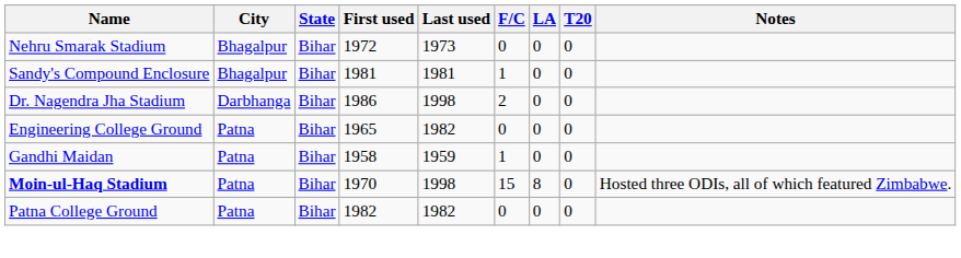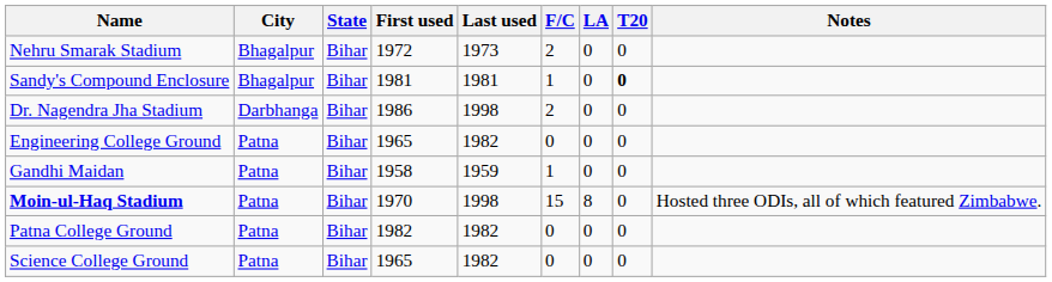 <table class="wikitable sortable collapsible static-row-numbers" style="font-size: 90%">
 <tr>
 <th>Name</th>
 <th>City</th>
 <th><a href='#'>State</a></th>
 <th>First used</th>
 <th>Last used</th>
 <th><a href='#'>F/C</a></th>
 <th><a href='#'>LA</a></th>
 <th><a href='#'>T20</a></th>
 <th>Notes</th>
 </tr>
 <tr>
 <td><a href='#'>Nehru Smarak Stadium</a></td>
 <td><a href='#'>Bhagalpur</a></td>
 <td><a href='#'>Bihar</a></td>
 <td>1972</td>
 <td>1973</td>
-<td>0</td>
+<td>2</td>
 <td>0</td>
 <td>0</td>
 <td></td>
 </tr>
 <tr>
 <td><a href='#'>Sandy's Compound Enclosure</a></td>
 <td><a href='#'>Bhagalpur</a></td>
 <td><a href='#'>Bihar</a></td>
 <td>1981</td>
 <td>1981</td>
 <td>1</td>
 <td>0</td>
-<td>0</td>
+<td><strong>0</strong></td>
 <td></td>
 </tr>
 <tr>
 <td><a href='#'>Dr. Nagendra Jha Stadium</a></td>
 <td><a href='#'>Darbhanga</a></td>
 <td><a href='#'>Bihar</a></td>
 <td>1986</td>
 <td>1998</td>
 <td>2</td>
 <td>0</td>
 <td>0</td>
 <td></td>
 </tr>
 <tr>
 <td><a href='#'>Engineering College Ground</a></td>
 <td><a href='#'>Patna</a></td>
 <td><a href='#'>Bihar</a></td>
 <td>1965</td>
 <td>1982</td>
 <td>0</td>
 <td>0</td>
 <td>0</td>
 <td></td>
 </tr>
 <tr>
 <td><a href='#'>Gandhi Maidan</a></td>
 <td><a href='#'>Patna</a></td>
 <td><a href='#'>Bihar</a></td>
 <td>1958</td>
 <td>1959</td>
 <td>1</td>
 <td>0</td>
 <td>0</td>
 <td></td>
 </tr>
 <tr>
 <td><strong><a href='#'>Moin-ul-Haq Stadium</a></strong></td>
 <td><a href='#'>Patna</a></td>
 <td><a href='#'>Bihar</a></td>
 <td>1970</td>
 <td>1998</td>
 <td>15</td>
 <td>8</td>
 <td>0</td>
 <td>Hosted three ODIs, all of which featured <a href='#'>Zimbabwe</a>.</td>
 </tr>
 <tr>
 <td><a href='#'>Patna College Ground</a></td>
 <td><a href='#'>Patna</a></td>
 <td><a href='#'>Bihar</a></td>
 <td>1982</td>
 <td>1982</td>
 <td>0</td>
 <td>0</td>
 <td>0</td>
 <td></td>
 </tr>
+<tr>
+<td><a href='#'>Science College Ground</a></td>
+<td><a href='#'>Patna</a></td>
+<td><a href='#'>Bihar</a></td>
+<td>1965</td>
+<td>1982</td>
+<td>0</td>
+<td>0</td>
+<td>0</td>
+<td></td>
+</tr>
 </table>
